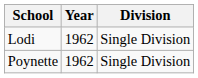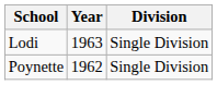 <table class="wikitable">
 <tr>
 <th>School</th>
 <th>Year</th>
 <th>Division</th>
 </tr>
 <tr>
 <td>Lodi</td>
-<td>1962</td>
+<td>1963</td>
 <td>Single Division</td>
 </tr>
 <tr>
 <td>Poynette</td>
 <td>1962</td>
 <td>Single Division</td>
 </tr>
 </table>
